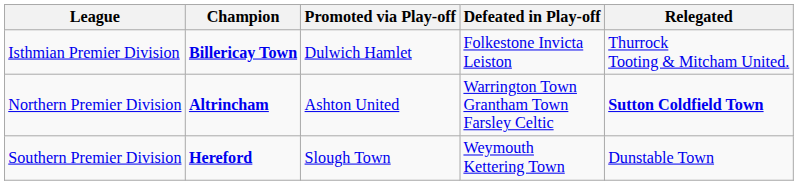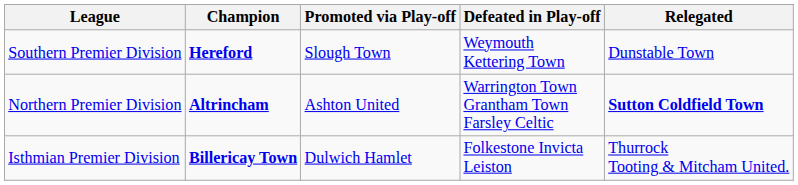 <table class="wikitable">
 <tr>
 <th>League</th>
 <th>Champion</th>
 <th>Promoted via Play-off</th>
 <th>Defeated in Play-off</th>
 <th>Relegated</th>
 </tr>
 <tr>
-<td><a href='#'>Isthmian Premier Division</a></td>
-<td><a href='#'><strong>Billericay Town</strong></a></td>
-<td><a href='#'>Dulwich Hamlet</a></td>
-<td><a href='#'>Folkestone Invicta</a><br><a href='#'>Leiston</a></td>
-<td><a href='#'>Thurrock</a><br><a href='#'>Tooting & Mitcham United.</a></td>
+<td><a href='#'>Southern Premier Division</a></td>
+<td><a href='#'><strong>Hereford</strong></a></td>
+<td><a href='#'>Slough Town</a></td>
+<td><a href='#'>Weymouth</a><br><a href='#'>Kettering Town</a></td>
+<td><a href='#'>Dunstable Town</a></td>
 </tr>
 <tr>
 <td><a href='#'>Northern Premier Division</a></td>
 <td><a href='#'><strong>Altrincham</strong></a></td>
 <td><a href='#'>Ashton United</a></td>
 <td><a href='#'>Warrington Town</a><br><a href='#'>Grantham Town</a><br><a href='#'>Farsley Celtic</a></td>
 <td><strong><a href='#'>Sutton Coldfield Town</a></strong></td>
 </tr>
 <tr>
-<td><a href='#'>Southern Premier Division</a></td>
-<td><a href='#'><strong>Hereford</strong></a></td>
-<td><a href='#'>Slough Town</a></td>
-<td><a href='#'>Weymouth</a><br><a href='#'>Kettering Town</a></td>
-<td><a href='#'>Dunstable Town</a></td>
+<td><a href='#'>Isthmian Premier Division</a></td>
+<td><a href='#'><strong>Billericay Town</strong></a></td>
+<td><a href='#'>Dulwich Hamlet</a></td>
+<td><a href='#'>Folkestone Invicta</a><br><a href='#'>Leiston</a></td>
+<td><a href='#'>Thurrock</a><br><a href='#'>Tooting & Mitcham United.</a></td>
 </tr>
 </table>
